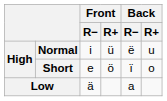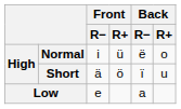 <table style="text-align:center;" class="wikitable">
 <tr>
 <th rowspan="2" colspan="2"></th>
 <th colspan="2">Front</th>
 <th colspan="2">Back</th>
 </tr>
 <tr>
 <th>R−</th>
 <th>R+</th>
 <th>R−</th>
 <th>R+</th>
 </tr>
 <tr>
 <th rowspan="2">High</th>
 <th>Normal</th>
 <td>i</td>
 <td>ü</td>
 <td>ë</td>
+<td>o</td>
+</tr>
+<tr>
+<th>Short</th>
+<td>ä</td>
+<td>ö</td>
+<td>ï</td>
 <td>u</td>
 </tr>
 <tr>
-<th>Short</th>
+<th colspan="2">Low</th>
 <td>e</td>
-<td>ö</td>
-<td>ï</td>
-<td>o</td>
-</tr>
-<tr>
-<th colspan="2">Low</th>
-<td>ä</td>
 <td></td>
 <td>a</td>
 <td></td>
 </tr>
 </table>
